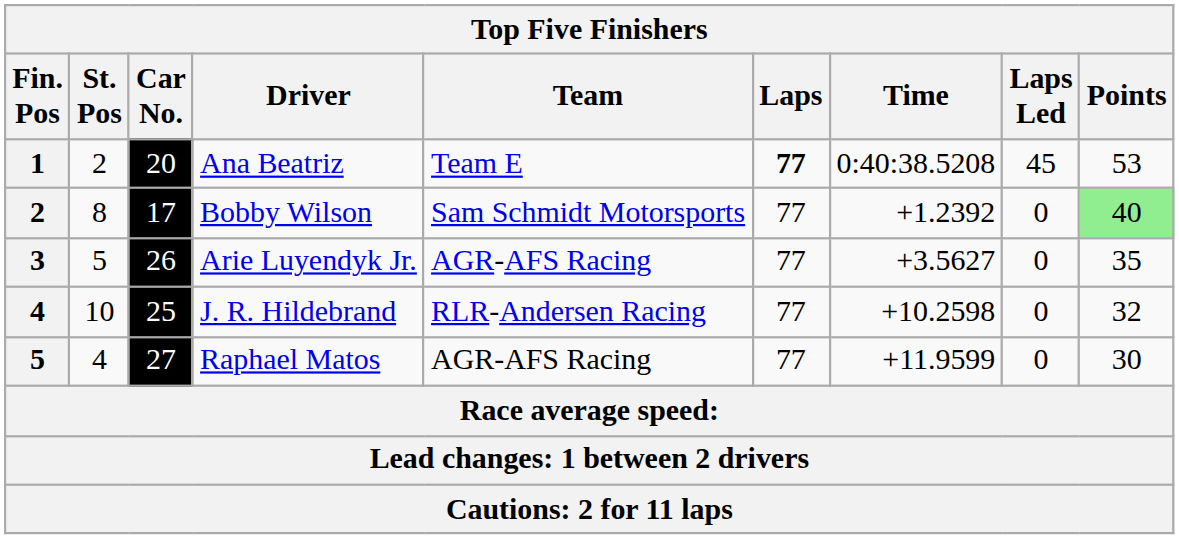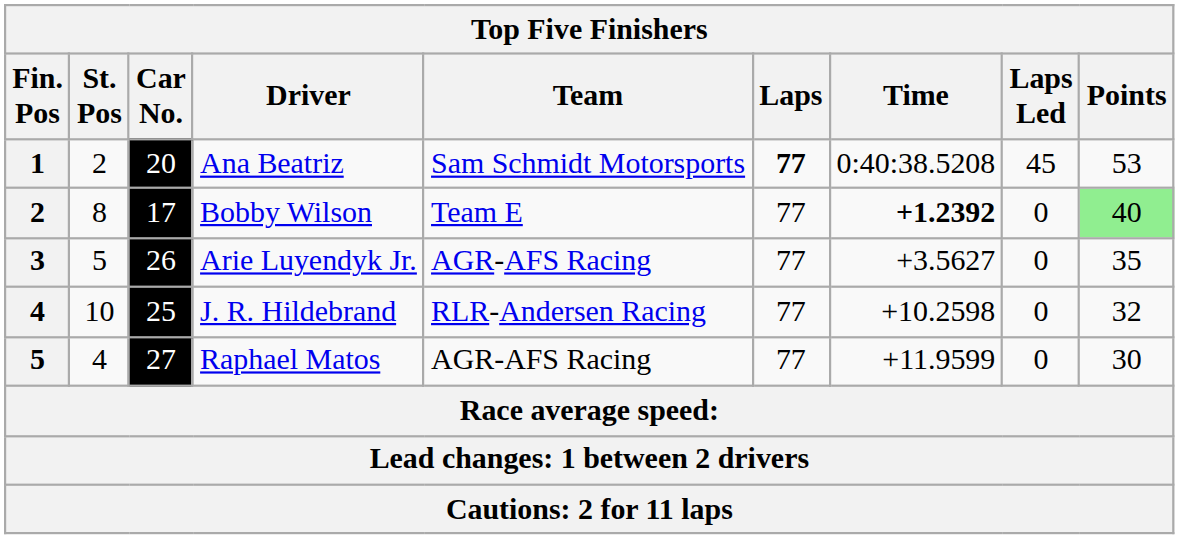 <table class="wikitable" style="font-size:85%;">
 <tr>
 <th colspan=9>Top Five Finishers</th>
 </tr>
 <tr>
 <th>Fin.<br>Pos</th>
 <th>St.<br>Pos</th>
 <th>Car<br>No.</th>
 <th>Driver</th>
 <th>Team</th>
 <th>Laps</th>
 <th>Time</th>
 <th>Laps<br>Led</th>
 <th>Points</th>
 </tr>
 <tr>
 <th>1</th>
 <td align=center>2</td>
 <td style="background:#000000; color:white;" align=center>20</td>
 <td> <a href='#'>Ana Beatriz</a></td>
-<td><a href='#'>Team E</a></td>
+<td><a href='#'>Sam Schmidt Motorsports</a></td>
 <td align=center><strong>77</strong></td>
 <td align=right>0:40:38.5208</td>
 <td align=center>45</td>
 <td align=center>53</td>
 </tr>
 <tr>
 <th>2</th>
 <td align=center>8</td>
 <td style="background:#000000; color:white;" align=center>17</td>
 <td> <a href='#'>Bobby Wilson</a></td>
-<td><a href='#'>Sam Schmidt Motorsports</a></td>
+<td><a href='#'>Team E</a></td>
 <td align=center>77</td>
-<td align=right>+1.2392</td>
+<td align=right><strong>+1.2392</strong></td>
 <td align=center>0</td>
 <td align=center style="background: lightgreen;">40</td>
 </tr>
 <tr>
 <th>3</th>
 <td align=center>5</td>
 <td style="background:#000000; color:white;" align=center>26</td>
 <td> <a href='#'>Arie Luyendyk Jr.</a></td>
 <td><a href='#'>AGR</a>-<a href='#'>AFS Racing</a></td>
 <td align=center>77</td>
 <td align=right>+3.5627</td>
 <td align=center>0</td>
 <td align=center>35</td>
 </tr>
 <tr>
 <th>4</th>
 <td align=center>10</td>
 <td style="background:#000000; color:white;" align=center>25</td>
 <td> <a href='#'>J. R. Hildebrand</a></td>
 <td><a href='#'>RLR</a>-<a href='#'>Andersen Racing</a></td>
 <td align=center>77</td>
 <td align=right>+10.2598</td>
 <td align=center>0</td>
 <td align=center>32</td>
 </tr>
 <tr>
 <th>5</th>
 <td align=center>4</td>
 <td style="background:#000000; color:white;" align=center>27</td>
 <td> <a href='#'>Raphael Matos</a></td>
 <td>AGR-AFS Racing</td>
 <td align=center>77</td>
 <td align=right>+11.9599</td>
 <td align=center>0</td>
 <td align=center>30</td>
 </tr>
 <tr>
 <th colspan=9>Race average speed: </th>
 </tr>
 <tr>
 <th colspan=9>Lead changes: 1 between 2 drivers</th>
 </tr>
 <tr>
 <th colspan=9>Cautions: 2 for 11 laps</th>
 </tr>
 </table>
